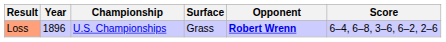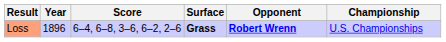 <table class="sortable wikitable">
 <tr>
 <th style="width:40px">Result</th>
 <th style="width:40px">Year</th>
-<th style="width:170px">Championship</th>
+<th style="width:170px" class="unsortable">Score</th>
 <th style="width:50px">Surface</th>
 <th style="width:150px">Opponent</th>
-<th style="width:170px" class="unsortable">Score</th>
+<th style="width:170px">Championship</th>
 </tr>
 <tr style="background:#ccccff;">
 <td style="background:#ffa07a;">Loss</td>
 <td>1896</td>
+<td>6–4, 6–8, 3–6, 6–2, 2–6</td>
+<td><strong>Grass</strong></td>
+<td><strong> <a href='#'>Robert Wrenn</a></strong></td>
 <td><a href='#'>U.S. Championships</a></td>
-<td>Grass</td>
-<td><strong> <a href='#'>Robert Wrenn</a></strong></td>
-<td>6–4, 6–8, 3–6, 6–2, 2–6</td>
 </tr>
 </table>
